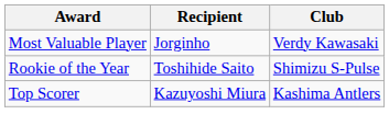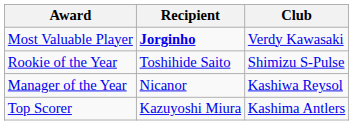 <table class="wikitable">
 <tr>
 <th>Award</th>
 <th>Recipient</th>
 <th>Club</th>
 </tr>
 <tr>
 <td><a href='#'>Most Valuable Player</a></td>
-<td> <a href='#'>Jorginho</a></td>
+<td><strong> <a href='#'>Jorginho</a></strong></td>
 <td><a href='#'>Verdy Kawasaki</a></td>
 </tr>
 <tr>
 <td><a href='#'>Rookie of the Year</a></td>
 <td> <a href='#'>Toshihide Saito</a></td>
 <td><a href='#'>Shimizu S-Pulse</a></td>
 </tr>
 <tr>
+<td><a href='#'>Manager of the Year</a></td>
+<td> <a href='#'>Nicanor</a></td>
+<td><a href='#'>Kashiwa Reysol</a></td>
+</tr>
+<tr>
 <td><a href='#'>Top Scorer</a></td>
 <td> <a href='#'>Kazuyoshi Miura</a></td>
 <td><a href='#'>Kashima Antlers</a></td>
 </tr>
 </table>
